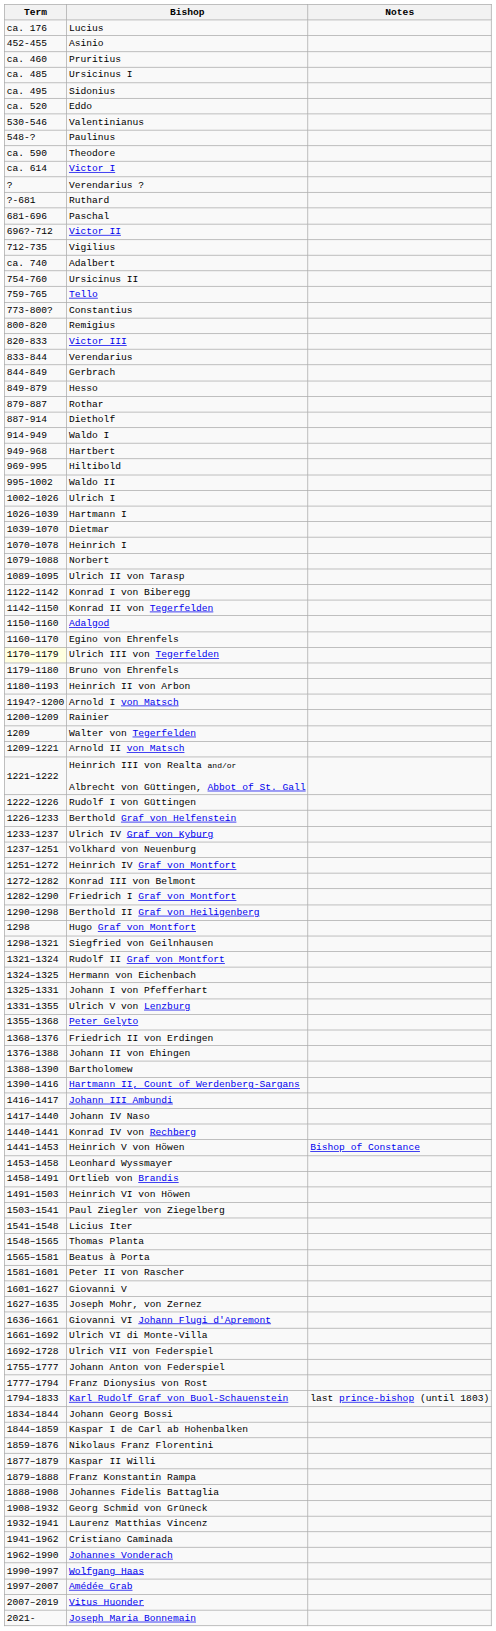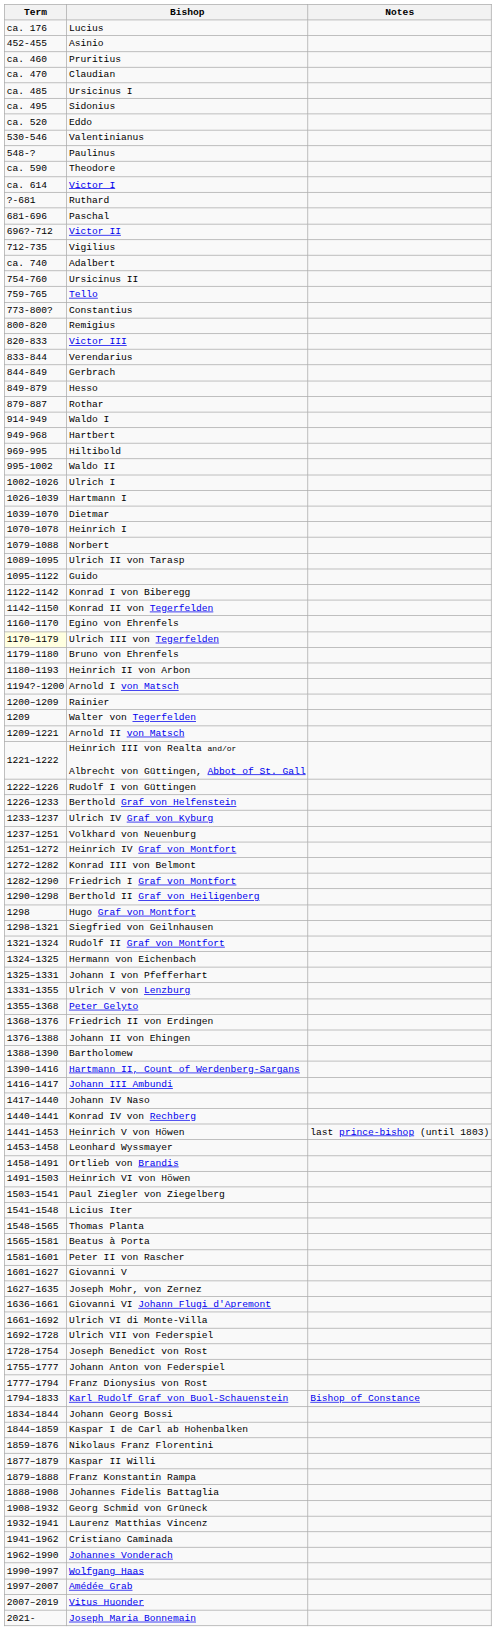 <table class="wikitable sortable">
 <tr>
 <th>Term</th>
 <th>Bishop</th>
 <th>Notes</th>
 </tr>
 <tr ---->
 <td>ca. 176</td>
 <td>Lucius</td>
 <td></td>
 </tr>
 <tr ---->
 <td>452-455</td>
 <td>Asinio</td>
 <td></td>
 </tr>
 <tr ---->
 <td>ca. 460</td>
 <td>Pruritius</td>
+<td></td>
+</tr>
+<tr ---->
+<td>ca. 470</td>
+<td>Claudian</td>
 <td></td>
 </tr>
 <tr ---->
 <td>ca. 485</td>
 <td>Ursicinus I</td>
 <td></td>
 </tr>
 <tr ---->
 <td>ca. 495</td>
 <td>Sidonius</td>
 <td></td>
 </tr>
 <tr ---->
 <td>ca. 520</td>
 <td>Eddo</td>
 <td></td>
 </tr>
 <tr ---->
 <td>530-546</td>
 <td>Valentinianus</td>
 <td></td>
 </tr>
 <tr ---->
 <td>548-?</td>
 <td>Paulinus</td>
 <td></td>
 </tr>
 <tr ---->
 <td>ca. 590</td>
 <td>Theodore</td>
 <td></td>
 </tr>
 <tr ---->
 <td>ca. 614</td>
 <td><a href='#'>Victor I</a></td>
-<td></td>
-</tr>
-<tr ---->
-<td>?</td>
-<td>Verendarius ?</td>
 <td></td>
 </tr>
 <tr ---->
 <td>?-681</td>
 <td>Ruthard</td>
 <td></td>
 </tr>
 <tr ---->
 <td>681-696</td>
 <td>Paschal</td>
 <td></td>
 </tr>
 <tr ---->
 <td>696?-712</td>
 <td><a href='#'>Victor II</a></td>
 <td></td>
 </tr>
 <tr ---->
 <td>712-735</td>
 <td>Vigilius</td>
 <td></td>
 </tr>
 <tr ---->
 <td>ca. 740</td>
 <td>Adalbert</td>
 <td></td>
 </tr>
 <tr ---->
 <td>754-760</td>
 <td>Ursicinus II</td>
 <td></td>
 </tr>
 <tr ---->
 <td>759-765</td>
 <td><a href='#'>Tello</a></td>
 <td></td>
 </tr>
 <tr ---->
 <td>773-800?</td>
 <td>Constantius</td>
 <td></td>
 </tr>
 <tr ---->
 <td>800-820</td>
 <td>Remigius</td>
 <td></td>
 </tr>
 <tr ---->
 <td>820-833</td>
 <td><a href='#'>Victor III</a></td>
 <td></td>
 </tr>
 <tr ---->
 <td>833-844</td>
 <td>Verendarius</td>
 <td></td>
 </tr>
 <tr ---->
 <td>844-849</td>
 <td>Gerbrach</td>
 <td></td>
 </tr>
 <tr ---->
 <td>849-879</td>
 <td>Hesso</td>
 <td></td>
 </tr>
 <tr ---->
 <td>879-887</td>
 <td>Rothar</td>
 <td></td>
 </tr>
 <tr ---->
-<td>887-914</td>
-<td>Dietholf</td>
-<td></td>
-</tr>
-<tr ---->
 <td>914-949</td>
 <td>Waldo I</td>
 <td></td>
 </tr>
 <tr ---->
 <td>949-968</td>
 <td>Hartbert</td>
 <td></td>
 </tr>
 <tr ---->
 <td>969-995</td>
 <td>Hiltibold</td>
 <td></td>
 </tr>
 <tr ---->
 <td>995-1002</td>
 <td>Waldo II</td>
 <td></td>
 </tr>
 <tr ---->
 <td>1002–1026</td>
 <td>Ulrich I</td>
 <td></td>
 </tr>
 <tr ---->
 <td>1026–1039</td>
 <td>Hartmann I</td>
 <td></td>
 </tr>
 <tr ---->
 <td>1039–1070</td>
 <td>Dietmar</td>
 <td></td>
 </tr>
 <tr ---->
 <td>1070–1078</td>
 <td>Heinrich I</td>
 <td></td>
 </tr>
 <tr ---->
 <td>1079–1088</td>
 <td>Norbert</td>
 <td></td>
 </tr>
 <tr ---->
 <td>1089–1095</td>
 <td>Ulrich II von Tarasp</td>
 <td></td>
 </tr>
 <tr ---->
+<td>1095–1122</td>
+<td>Guido</td>
+<td></td>
+</tr>
+<tr ---->
 <td>1122–1142</td>
 <td>Konrad I von Biberegg</td>
 <td></td>
 </tr>
 <tr ---->
 <td>1142–1150</td>
 <td>Konrad II von <a href='#'>Tegerfelden</a></td>
-<td></td>
-</tr>
-<tr ---->
-<td>1150–1160</td>
-<td><a href='#'>Adalgod</a></td>
 <td></td>
 </tr>
 <tr ---->
 <td>1160–1170</td>
 <td>Egino von Ehrenfels</td>
 <td></td>
 </tr>
 <tr ---->
 <td style="background: lightyellow;">1170–1179</td>
 <td>Ulrich III von <a href='#'>Tegerfelden</a></td>
 <td></td>
 </tr>
 <tr ---->
 <td>1179–1180</td>
 <td>Bruno von Ehrenfels</td>
 <td></td>
 </tr>
 <tr ---->
 <td>1180–1193</td>
 <td>Heinrich II von Arbon</td>
 <td></td>
 </tr>
 <tr ---->
 <td>1194?-1200</td>
 <td>Arnold I <a href='#'>von Matsch</a></td>
 <td></td>
 </tr>
 <tr ---->
 <td>1200–1209</td>
 <td>Rainier</td>
 <td></td>
 </tr>
 <tr ---->
 <td>1209</td>
 <td>Walter von <a href='#'>Tegerfelden</a></td>
 <td></td>
 </tr>
 <tr ---->
 <td>1209–1221</td>
 <td>Arnold II  <a href='#'>von Matsch</a></td>
 <td></td>
 </tr>
 <tr ---->
 <td>1221–1222</td>
 <td>Heinrich III von Realta <small>and/or</small><br><br>Albrecht von Güttingen, <a href='#'>Abbot of St. Gall</a></td>
 </tr>
 <tr ---->
 <td>1222–1226</td>
 <td>Rudolf I von Güttingen</td>
 <td></td>
 </tr>
 <tr ---->
 <td>1226–1233</td>
 <td>Berthold <a href='#'>Graf von Helfenstein</a></td>
 <td></td>
 </tr>
 <tr ---->
 <td>1233–1237</td>
 <td>Ulrich IV <a href='#'>Graf von Kyburg</a></td>
 <td></td>
 </tr>
 <tr ---->
 <td>1237–1251</td>
 <td>Volkhard von Neuenburg</td>
 <td></td>
 </tr>
 <tr ---->
 <td>1251–1272</td>
 <td>Heinrich IV <a href='#'>Graf von Montfort</a></td>
 <td></td>
 </tr>
 <tr ---->
 <td>1272–1282</td>
 <td>Konrad III von Belmont</td>
 <td></td>
 </tr>
 <tr ---->
 <td>1282–1290</td>
 <td>Friedrich I <a href='#'>Graf von Montfort</a></td>
 <td></td>
 </tr>
 <tr ---->
 <td>1290–1298</td>
 <td>Berthold II <a href='#'>Graf von Heiligenberg</a></td>
 <td></td>
 </tr>
 <tr ---->
 <td>1298</td>
 <td>Hugo <a href='#'>Graf von Montfort</a></td>
 <td></td>
 </tr>
 <tr ---->
 <td>1298–1321</td>
 <td>Siegfried von Geilnhausen</td>
 <td></td>
 </tr>
 <tr ---->
 <td>1321–1324</td>
 <td>Rudolf II <a href='#'>Graf von Montfort</a></td>
 <td></td>
 </tr>
 <tr ---->
 <td>1324–1325</td>
 <td>Hermann von Eichenbach</td>
 <td></td>
 </tr>
 <tr ---->
 <td>1325–1331</td>
 <td>Johann I  von Pfefferhart</td>
 <td></td>
 </tr>
 <tr ---->
 <td>1331–1355</td>
 <td>Ulrich V von <a href='#'>Lenzburg</a></td>
 <td></td>
 </tr>
 <tr ---->
 <td>1355–1368</td>
 <td><a href='#'>Peter Gelyto</a></td>
 <td></td>
 </tr>
 <tr ---->
 <td>1368–1376</td>
 <td>Friedrich II von Erdingen</td>
 <td></td>
 </tr>
 <tr ---->
 <td>1376–1388</td>
 <td>Johann II von Ehingen</td>
 <td></td>
 </tr>
 <tr ---->
 <td>1388–1390</td>
 <td>Bartholomew</td>
 <td></td>
 </tr>
 <tr ---->
 <td>1390–1416</td>
 <td><a href='#'>Hartmann II, Count of Werdenberg-Sargans</a></td>
 <td></td>
 </tr>
 <tr ---->
 <td>1416–1417</td>
 <td><a href='#'>Johann III Ambundi</a></td>
 <td></td>
 </tr>
 <tr ---->
 <td>1417–1440</td>
 <td>Johann IV  Naso</td>
 <td></td>
 </tr>
 <tr ---->
 <td>1440–1441</td>
 <td>Konrad IV von <a href='#'>Rechberg</a></td>
 <td></td>
 </tr>
 <tr ---->
 <td>1441–1453</td>
 <td>Heinrich V  von Höwen</td>
-<td><a href='#'>Bishop of Constance</a></td>
+<td>last <a href='#'>prince-bishop</a> (until 1803)</td>
 </tr>
 <tr ---->
 <td>1453–1458</td>
 <td>Leonhard Wyssmayer</td>
 <td></td>
 </tr>
 <tr ---->
 <td>1458–1491</td>
 <td>Ortlieb von <a href='#'>Brandis</a></td>
 <td></td>
 </tr>
 <tr ---->
 <td>1491–1503</td>
 <td>Heinrich VI von Höwen</td>
 <td></td>
 </tr>
 <tr ---->
 <td>1503–1541</td>
 <td>Paul Ziegler von Ziegelberg</td>
 <td></td>
 </tr>
 <tr ---->
 <td>1541–1548</td>
 <td>Licius Iter</td>
 <td></td>
 </tr>
 <tr ---->
 <td>1548–1565</td>
 <td>Thomas Planta</td>
 <td></td>
 </tr>
 <tr ---->
 <td>1565–1581</td>
 <td>Beatus à Porta</td>
 <td></td>
 </tr>
 <tr ---->
 <td>1581–1601</td>
 <td>Peter II von Rascher</td>
 <td></td>
 </tr>
 <tr ---->
 <td>1601–1627</td>
 <td>Giovanni V</td>
 <td></td>
 </tr>
 <tr ---->
 <td>1627–1635</td>
 <td>Joseph Mohr, von Zernez</td>
 <td></td>
 </tr>
 <tr ---->
 <td>1636–1661</td>
 <td>Giovanni VI <a href='#'>Johann Flugi d'Apremont</a></td>
 <td></td>
 </tr>
 <tr ---->
 <td>1661–1692</td>
 <td>Ulrich VI  di Monte-Villa</td>
 <td></td>
 </tr>
 <tr ---->
 <td>1692–1728</td>
 <td>Ulrich VII von Federspiel</td>
 <td></td>
 </tr>
 <tr ---->
+<td>1728–1754</td>
+<td>Joseph Benedict  von Rost</td>
+<td></td>
+</tr>
+<tr ---->
 <td>1755–1777</td>
 <td>Johann Anton von Federspiel</td>
 <td></td>
 </tr>
 <tr ---->
 <td>1777–1794</td>
 <td>Franz Dionysius  von Rost</td>
 <td></td>
 </tr>
 <tr ---->
 <td>1794–1833</td>
 <td><a href='#'>Karl Rudolf Graf von Buol-Schauenstein</a></td>
-<td>last <a href='#'>prince-bishop</a> (until 1803)</td>
+<td><a href='#'>Bishop of Constance</a></td>
 </tr>
 <tr ---->
 <td>1834–1844</td>
 <td>Johann Georg Bossi</td>
 <td></td>
 </tr>
 <tr ---->
 <td>1844–1859</td>
 <td>Kaspar I de Carl ab Hohenbalken</td>
 <td></td>
 </tr>
 <tr ---->
 <td>1859–1876</td>
 <td>Nikolaus Franz Florentini</td>
 <td></td>
 </tr>
 <tr ---->
 <td>1877–1879</td>
 <td>Kaspar II  Willi</td>
 <td></td>
 </tr>
 <tr ---->
 <td>1879–1888</td>
 <td>Franz Konstantin Rampa</td>
 <td></td>
 </tr>
 <tr ---->
 <td>1888–1908</td>
 <td>Johannes Fidelis Battaglia</td>
 <td></td>
 </tr>
 <tr ---->
 <td>1908–1932</td>
 <td>Georg Schmid von Grüneck</td>
 <td></td>
 </tr>
 <tr ---->
 <td>1932–1941</td>
 <td>Laurenz Matthias Vincenz</td>
 <td></td>
 </tr>
 <tr ---->
 <td>1941–1962</td>
 <td>Cristiano Caminada</td>
 <td></td>
 </tr>
 <tr ---->
 <td>1962–1990</td>
 <td><a href='#'>Johannes Vonderach</a></td>
 <td></td>
 </tr>
 <tr ---->
 <td>1990–1997</td>
 <td><a href='#'>Wolfgang Haas</a></td>
 <td></td>
 </tr>
 <tr ---->
 <td>1997–2007</td>
 <td><a href='#'>Amédée Grab</a></td>
 <td></td>
 </tr>
 <tr ---->
 <td>2007–2019</td>
 <td><a href='#'>Vitus Huonder</a></td>
 <td></td>
 </tr>
 <tr ---->
 <td>2021-</td>
 <td><a href='#'>Joseph Maria Bonnemain</a></td>
 <td></td>
 </tr>
 </table>
